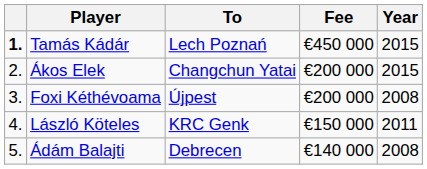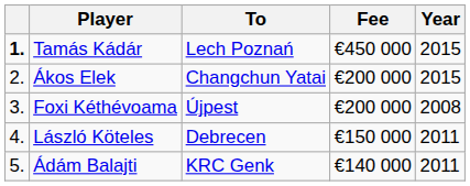 <table border="0" class="wikitable">
 <tr>
 <th></th>
 <th>Player</th>
 <th>To</th>
 <th>Fee</th>
 <th>Year</th>
 </tr>
 <tr>
 <td><strong>1.</strong></td>
 <td> <a href='#'>Tamás Kádár</a></td>
 <td> <a href='#'>Lech Poznań</a></td>
 <td>€450 000</td>
 <td>2015</td>
 </tr>
 <tr>
 <td>2.</td>
 <td> <a href='#'>Ákos Elek</a></td>
 <td> <a href='#'>Changchun Yatai</a></td>
 <td>€200 000</td>
 <td>2015</td>
 </tr>
 <tr>
 <td>3.</td>
 <td> <a href='#'>Foxi Kéthévoama</a></td>
 <td> <a href='#'>Újpest</a></td>
 <td>€200 000</td>
 <td>2008</td>
 </tr>
 <tr>
 <td>4.</td>
 <td> <a href='#'>László Köteles</a></td>
-<td> <a href='#'>KRC Genk</a></td>
+<td> <a href='#'>Debrecen</a></td>
 <td>€150 000</td>
 <td>2011</td>
 </tr>
 <tr>
 <td>5.</td>
 <td> <a href='#'>Ádám Balajti</a></td>
-<td> <a href='#'>Debrecen</a></td>
+<td> <a href='#'>KRC Genk</a></td>
 <td>€140 000</td>
-<td>2008</td>
+<td>2011</td>
 </tr>
 </table>
